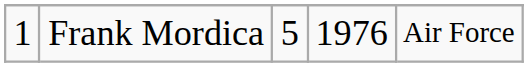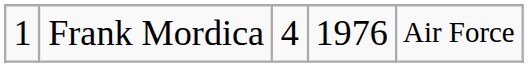 <table class="wikitable">
 <tr>
 </tr>
 <tr>
 <td>1</td>
 <td>Frank Mordica</td>
-<td>5</td>
+<td>4</td>
 <td>1976</td>
 <td style="font-size:80%;">Air Force</td>
 </tr>
 </table>
